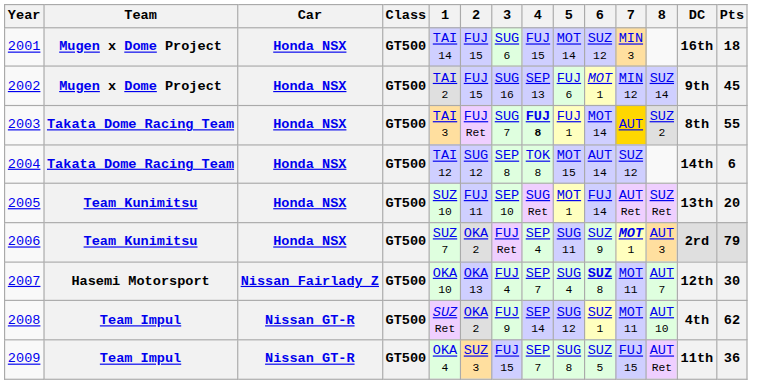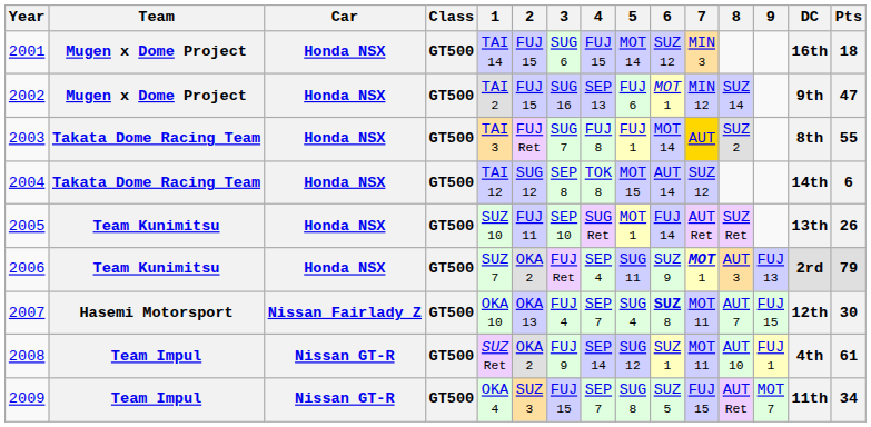 <table class="wikitable" style="text-align:center; font-size:90%">
 <tr>
 <th>Year</th>
 <th>Team</th>
 <th>Car</th>
 <th>Class</th>
 <th>1</th>
 <th>2</th>
 <th>3</th>
 <th>4</th>
 <th>5</th>
 <th>6</th>
 <th>7</th>
 <th>8</th>
+<th>9</th>
 <th>DC</th>
 <th>Pts</th>
 </tr>
 <tr>
 <td><a href='#'>2001</a></td>
 <th><a href='#'>Mugen</a> x <a href='#'>Dome</a> Project</th>
 <th><a href='#'>Honda NSX</a></th>
 <th>GT500</th>
 <td style="background:#CFCFFF;"><a href='#'>TAI</a><br><small>14</small></td>
 <td style="background:#CFCFFF;"><a href='#'>FUJ</a><br><small>15</small></td>
 <td style="background:#DFFFDF;"><a href='#'>SUG</a><br><small>6</small></td>
 <td style="background:#CFCFFF;"><a href='#'>FUJ</a><br><small>15</small></td>
 <td style="background:#CFCFFF;"><a href='#'>MOT</a><br><small>14</small></td>
 <td style="background:#CFCFFF;"><a href='#'>SUZ</a><br><small>12</small></td>
 <td style="background:#FFDF9F;"><a href='#'>MIN</a><br><small>3</small></td>
+<td></td>
 <td></td>
 <th>16th</th>
 <th>18</th>
 </tr>
 <tr>
 <td><a href='#'>2002</a></td>
 <th><a href='#'>Mugen</a> x <a href='#'>Dome</a> Project</th>
 <th><a href='#'>Honda NSX</a></th>
 <th>GT500</th>
 <td style="background:#DFDFDF;"><a href='#'>TAI</a><br><small>2</small></td>
 <td style="background:#CFCFFF;"><a href='#'>FUJ</a><br><small>15</small></td>
 <td style="background:#CFCFFF;"><a href='#'>SUG</a><br><small>16</small></td>
 <td style="background:#CFCFFF;"><a href='#'>SEP</a><br><small>13</small></td>
 <td style="background:#DFFFDF;"><a href='#'>FUJ</a><br><small>6</small></td>
 <td style="background:#FFFFBF;"><em><a href='#'>MOT</a></em><br><small>1</small></td>
 <td style="background:#CFCFFF;"><a href='#'>MIN</a><br><small>12</small></td>
 <td style="background:#CFCFFF;"><a href='#'>SUZ</a><br><small>14</small></td>
+<td></td>
 <th>9th</th>
-<th>45</th>
+<th>47</th>
 </tr>
 <tr>
 <td><a href='#'>2003</a></td>
 <th><a href='#'>Takata Dome Racing Team</a></th>
 <th><a href='#'>Honda NSX</a></th>
 <th>GT500</th>
 <td style="background:#FFDF9F;"><a href='#'>TAI</a><br><small>3</small></td>
 <td style="background:#EFCFFF;"><a href='#'>FUJ</a><br><small>Ret</small></td>
 <td style="background:#DFFFDF;"><a href='#'>SUG</a><br><small>7</small></td>
-<td style="background:#DFFFDF;"><strong><a href='#'>FUJ</a><br><small>8</small></strong></td>
+<td style="background:#DFFFDF;"><a href='#'>FUJ</a><br><small>8</small></td>
 <td style="background:#FFFFBF;"><a href='#'>FUJ</a><br><small>1</small></td>
 <td style="background:#CFCFFF;"><a href='#'>MOT</a><br><small>14</small></td>
 <td style="background: gold;"><a href='#'>AUT</a><br><small></small></td>
 <td style="background:#DFDFDF;"><a href='#'>SUZ</a><br><small>2</small></td>
+<td></td>
 <th>8th</th>
 <th>55</th>
 </tr>
 <tr>
 <td><a href='#'>2004</a></td>
 <th><a href='#'>Takata Dome Racing Team</a></th>
 <th><a href='#'>Honda NSX</a></th>
 <th>GT500</th>
 <td style="background:#CFCFFF;"><a href='#'>TAI</a><br><small>12</small></td>
 <td style="background:#CFCFFF;"><a href='#'>SUG</a><br><small>12</small></td>
 <td style="background:#DFFFDF;"><a href='#'>SEP</a><br><small>8</small></td>
 <td style="background:#DFFFDF;"><a href='#'>TOK</a><br><small>8</small></td>
 <td style="background:#CFCFFF;"><a href='#'>MOT</a><br><small>15</small></td>
 <td style="background:#CFCFFF;"><a href='#'>AUT</a><br><small>14</small></td>
 <td style="background:#CFCFFF;"><a href='#'>SUZ</a><br><small>12</small></td>
+<td></td>
 <td></td>
 <th>14th</th>
 <th>6</th>
 </tr>
 <tr>
 <td><a href='#'>2005</a></td>
 <th><a href='#'>Team Kunimitsu</a></th>
 <th><a href='#'>Honda NSX</a></th>
 <th>GT500</th>
 <td style="background:#DFFFDF;"><a href='#'>SUZ</a><br><small>10</small></td>
 <td style="background:#CFCFFF;"><a href='#'>FUJ</a><br><small>11</small></td>
 <td style="background:#DFFFDF;"><a href='#'>SEP</a><br><small>10</small></td>
 <td style="background:#EFCFFF;"><a href='#'>SUG</a><br><small>Ret</small></td>
 <td style="background:#FFFFBF;"><a href='#'>MOT</a><br><small>1</small></td>
 <td style="background:#CFCFFF;"><a href='#'>FUJ</a><br><small>14</small></td>
 <td style="background:#EFCFFF;"><a href='#'>AUT</a><br><small>Ret</small></td>
 <td style="background:#EFCFFF;"><a href='#'>SUZ</a><br><small>Ret</small></td>
+<td></td>
 <th>13th</th>
-<th>20</th>
+<th>26</th>
 </tr>
 <tr>
 <td><a href='#'>2006</a></td>
 <th><a href='#'>Team Kunimitsu</a></th>
 <th><a href='#'>Honda NSX</a></th>
 <th>GT500</th>
 <td style="background:#DFFFDF;"><a href='#'>SUZ</a><br><small>7</small></td>
 <td style="background:#DFDFDF;"><a href='#'>OKA</a><br><small>2</small></td>
 <td style="background:#EFCFFF;"><a href='#'>FUJ</a><br><small>Ret</small></td>
 <td style="background:#DFFFDF;"><a href='#'>SEP</a><br><small>4</small></td>
 <td style="background:#CFCFFF;"><a href='#'>SUG</a><br><small>11</small></td>
 <td style="background:#DFFFDF;"><a href='#'>SUZ</a><br><small>9</small></td>
 <td style="background:#FFFFBF;"><strong><em><a href='#'>MOT</a></em></strong><br><small>1</small></td>
 <td style="background:#FFDF9F;"><a href='#'>AUT</a><br><small>3</small></td>
+<td style="background:#CFCFFF;"><a href='#'>FUJ</a><br><small>13</small></td>
 <th style="background:#DFDFDF;">2rd</th>
 <th style="background:#DFDFDF;">79</th>
 </tr>
 <tr>
 <td><a href='#'>2007</a></td>
 <th>Hasemi Motorsport</th>
 <th><a href='#'>Nissan Fairlady Z</a></th>
 <th>GT500</th>
 <td style="background:#DFFFDF;"><a href='#'>OKA</a><br><small>10</small></td>
 <td style="background:#CFCFFF;"><a href='#'>OKA</a><br><small>13</small></td>
 <td style="background:#DFFFDF;"><a href='#'>FUJ</a><br><small>4</small></td>
 <td style="background:#DFFFDF;"><a href='#'>SEP</a><br><small>7</small></td>
 <td style="background:#DFFFDF;"><a href='#'>SUG</a><br><small>4</small></td>
 <td style="background:#DFFFDF;"><strong><a href='#'>SUZ</a></strong><br><small>8</small></td>
 <td style="background:#CFCFFF;"><a href='#'>MOT</a><br><small>11</small></td>
 <td style="background:#DFFFDF;"><a href='#'>AUT</a><br><small>7</small></td>
+<td style="background:#DFFFDF;"><a href='#'>FUJ</a><br><small>15</small></td>
 <th>12th</th>
 <th>30</th>
 </tr>
 <tr>
 <td><a href='#'>2008</a></td>
 <th><a href='#'>Team Impul</a></th>
 <th><a href='#'>Nissan GT-R</a></th>
 <th>GT500</th>
 <td style="background:#EFCFFF;"><em><a href='#'>SUZ</a></em><br><small>Ret</small></td>
 <td style="background:#DFDFDF;"><a href='#'>OKA</a><br><small>2</small></td>
 <td style="background:#DFFFDF;"><a href='#'>FUJ</a><br><small>9</small></td>
 <td style="background:#CFCFFF;"><a href='#'>SEP</a><br><small>14</small></td>
 <td style="background:#CFCFFF;"><a href='#'>SUG</a><br><small>12</small></td>
 <td style="background:#FFFFBF;"><a href='#'>SUZ</a><br><small>1</small></td>
 <td style="background:#CFCFFF;"><a href='#'>MOT</a><br><small>11</small></td>
 <td style="background:#DFFFDF;"><a href='#'>AUT</a><br><small>10</small></td>
+<td style="background:#FFFFBF;"><a href='#'>FUJ</a><br><small>1</small></td>
 <th>4th</th>
-<th>62</th>
+<th>61</th>
 </tr>
 <tr>
 <td><a href='#'>2009</a></td>
 <th><a href='#'>Team Impul</a></th>
 <th><a href='#'>Nissan GT-R</a></th>
 <th>GT500</th>
 <td style="background:#DFFFDF;"><a href='#'>OKA</a><br><small>4</small></td>
 <td style="background:#FFDF9F;"><a href='#'>SUZ</a><br><small>3</small></td>
 <td style="background:#CFCFFF;"><a href='#'>FUJ</a><br><small>15</small></td>
 <td style="background:#DFFFDF;"><a href='#'>SEP</a><br><small>7</small></td>
 <td style="background:#DFFFDF;"><a href='#'>SUG</a><br><small>8</small></td>
 <td style="background:#DFFFDF;"><a href='#'>SUZ</a><br><small>5</small></td>
 <td style="background:#CFCFFF;"><a href='#'>FUJ</a><br><small>15</small></td>
 <td style="background:#EFCFFF;"><a href='#'>AUT</a><br><small>Ret</small></td>
+<td style="background:#DFFFDF;"><a href='#'>MOT</a><br><small>7</small></td>
 <th>11th</th>
-<th>36</th>
+<th>34</th>
 </tr>
 </table>
